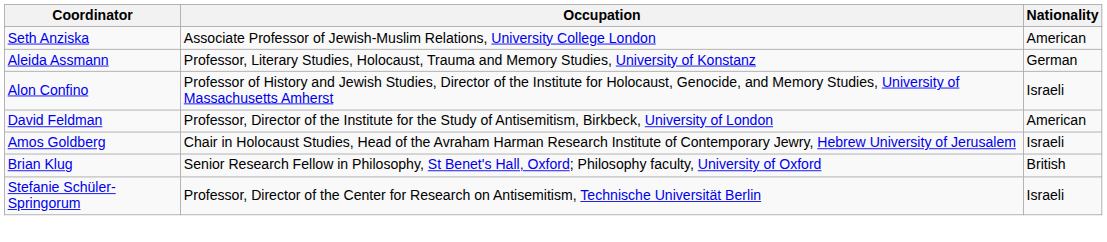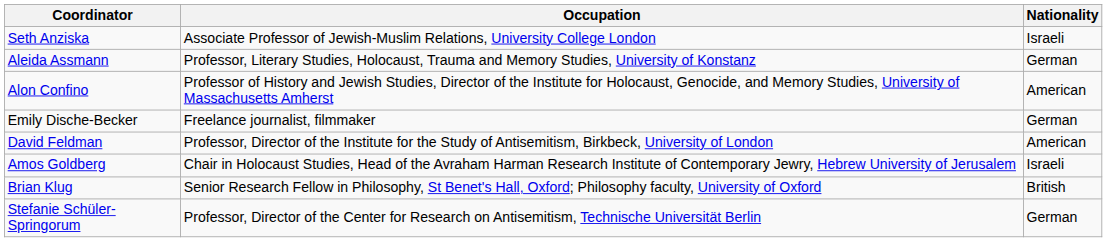 <table class="wikitable mw-collapsible">
 <tr>
 <th>Coordinator</th>
 <th>Occupation</th>
 <th>Nationality</th>
 </tr>
 <tr>
 <td><a href='#'>Seth Anziska</a></td>
 <td>Associate Professor of Jewish-Muslim Relations, <a href='#'>University College London</a></td>
-<td>American</td>
+<td>Israeli</td>
 </tr>
 <tr>
 <td><a href='#'>Aleida Assmann</a></td>
 <td>Professor, Literary Studies, Holocaust, Trauma and Memory Studies, <a href='#'>University of Konstanz</a></td>
 <td>German</td>
 </tr>
 <tr>
 <td><a href='#'>Alon Confino</a></td>
 <td>Professor of History and Jewish Studies, Director of the Institute for Holocaust, Genocide, and Memory Studies, <a href='#'>University of Massachusetts Amherst</a></td>
-<td>Israeli</td>
+<td>American</td>
+</tr>
+<tr>
+<td>Emily Dische-Becker</td>
+<td>Freelance journalist, filmmaker</td>
+<td>German</td>
 </tr>
 <tr>
 <td><a href='#'>David Feldman</a></td>
 <td>Professor, Director of the Institute for the Study of Antisemitism, Birkbeck, <a href='#'>University of London</a></td>
 <td>American</td>
 </tr>
 <tr>
 <td><a href='#'>Amos Goldberg</a></td>
 <td>Chair in Holocaust Studies, Head of the Avraham Harman Research Institute of Contemporary Jewry, <a href='#'>Hebrew University of Jerusalem</a></td>
 <td>Israeli</td>
 </tr>
 <tr>
 <td><a href='#'>Brian Klug</a></td>
 <td>Senior Research Fellow in Philosophy, <a href='#'>St Benet's Hall, Oxford</a>; Philosophy faculty, <a href='#'>University of Oxford</a></td>
 <td>British</td>
 </tr>
 <tr>
 <td><a href='#'>Stefanie Schüler-Springorum</a></td>
 <td>Professor, Director of the Center for Research on Antisemitism, <a href='#'>Technische Universität Berlin</a></td>
-<td>Israeli</td>
+<td>German</td>
 </tr>
 </table>
